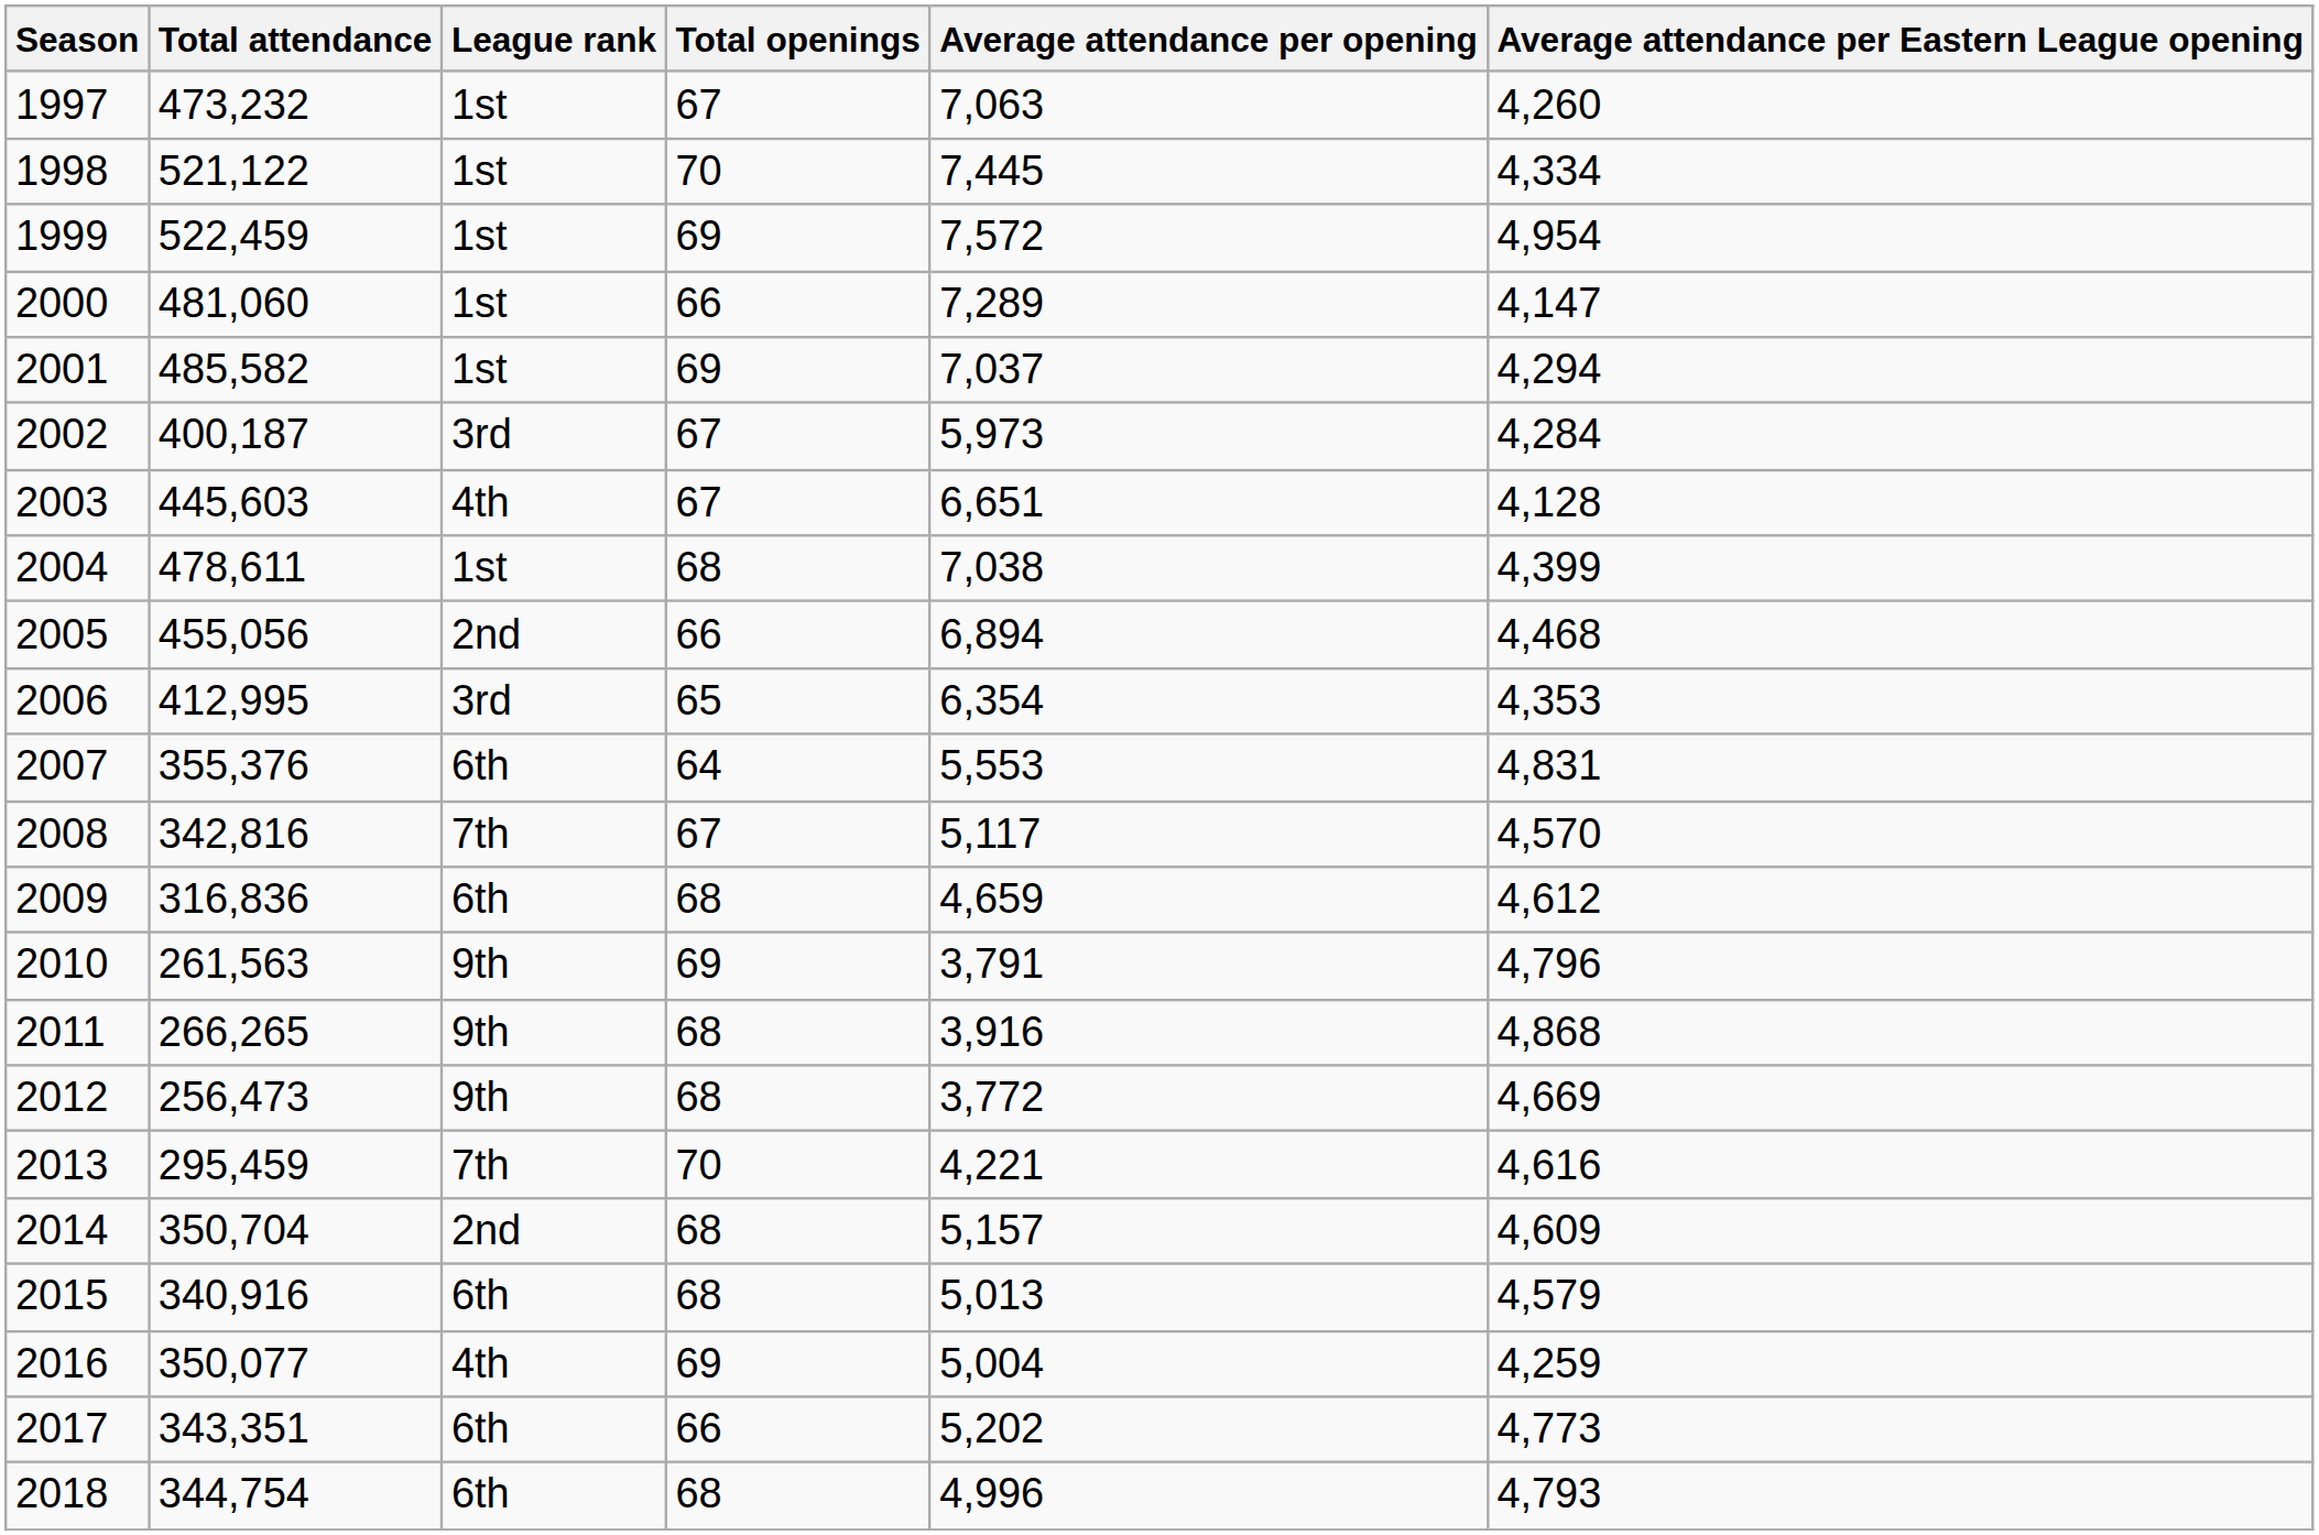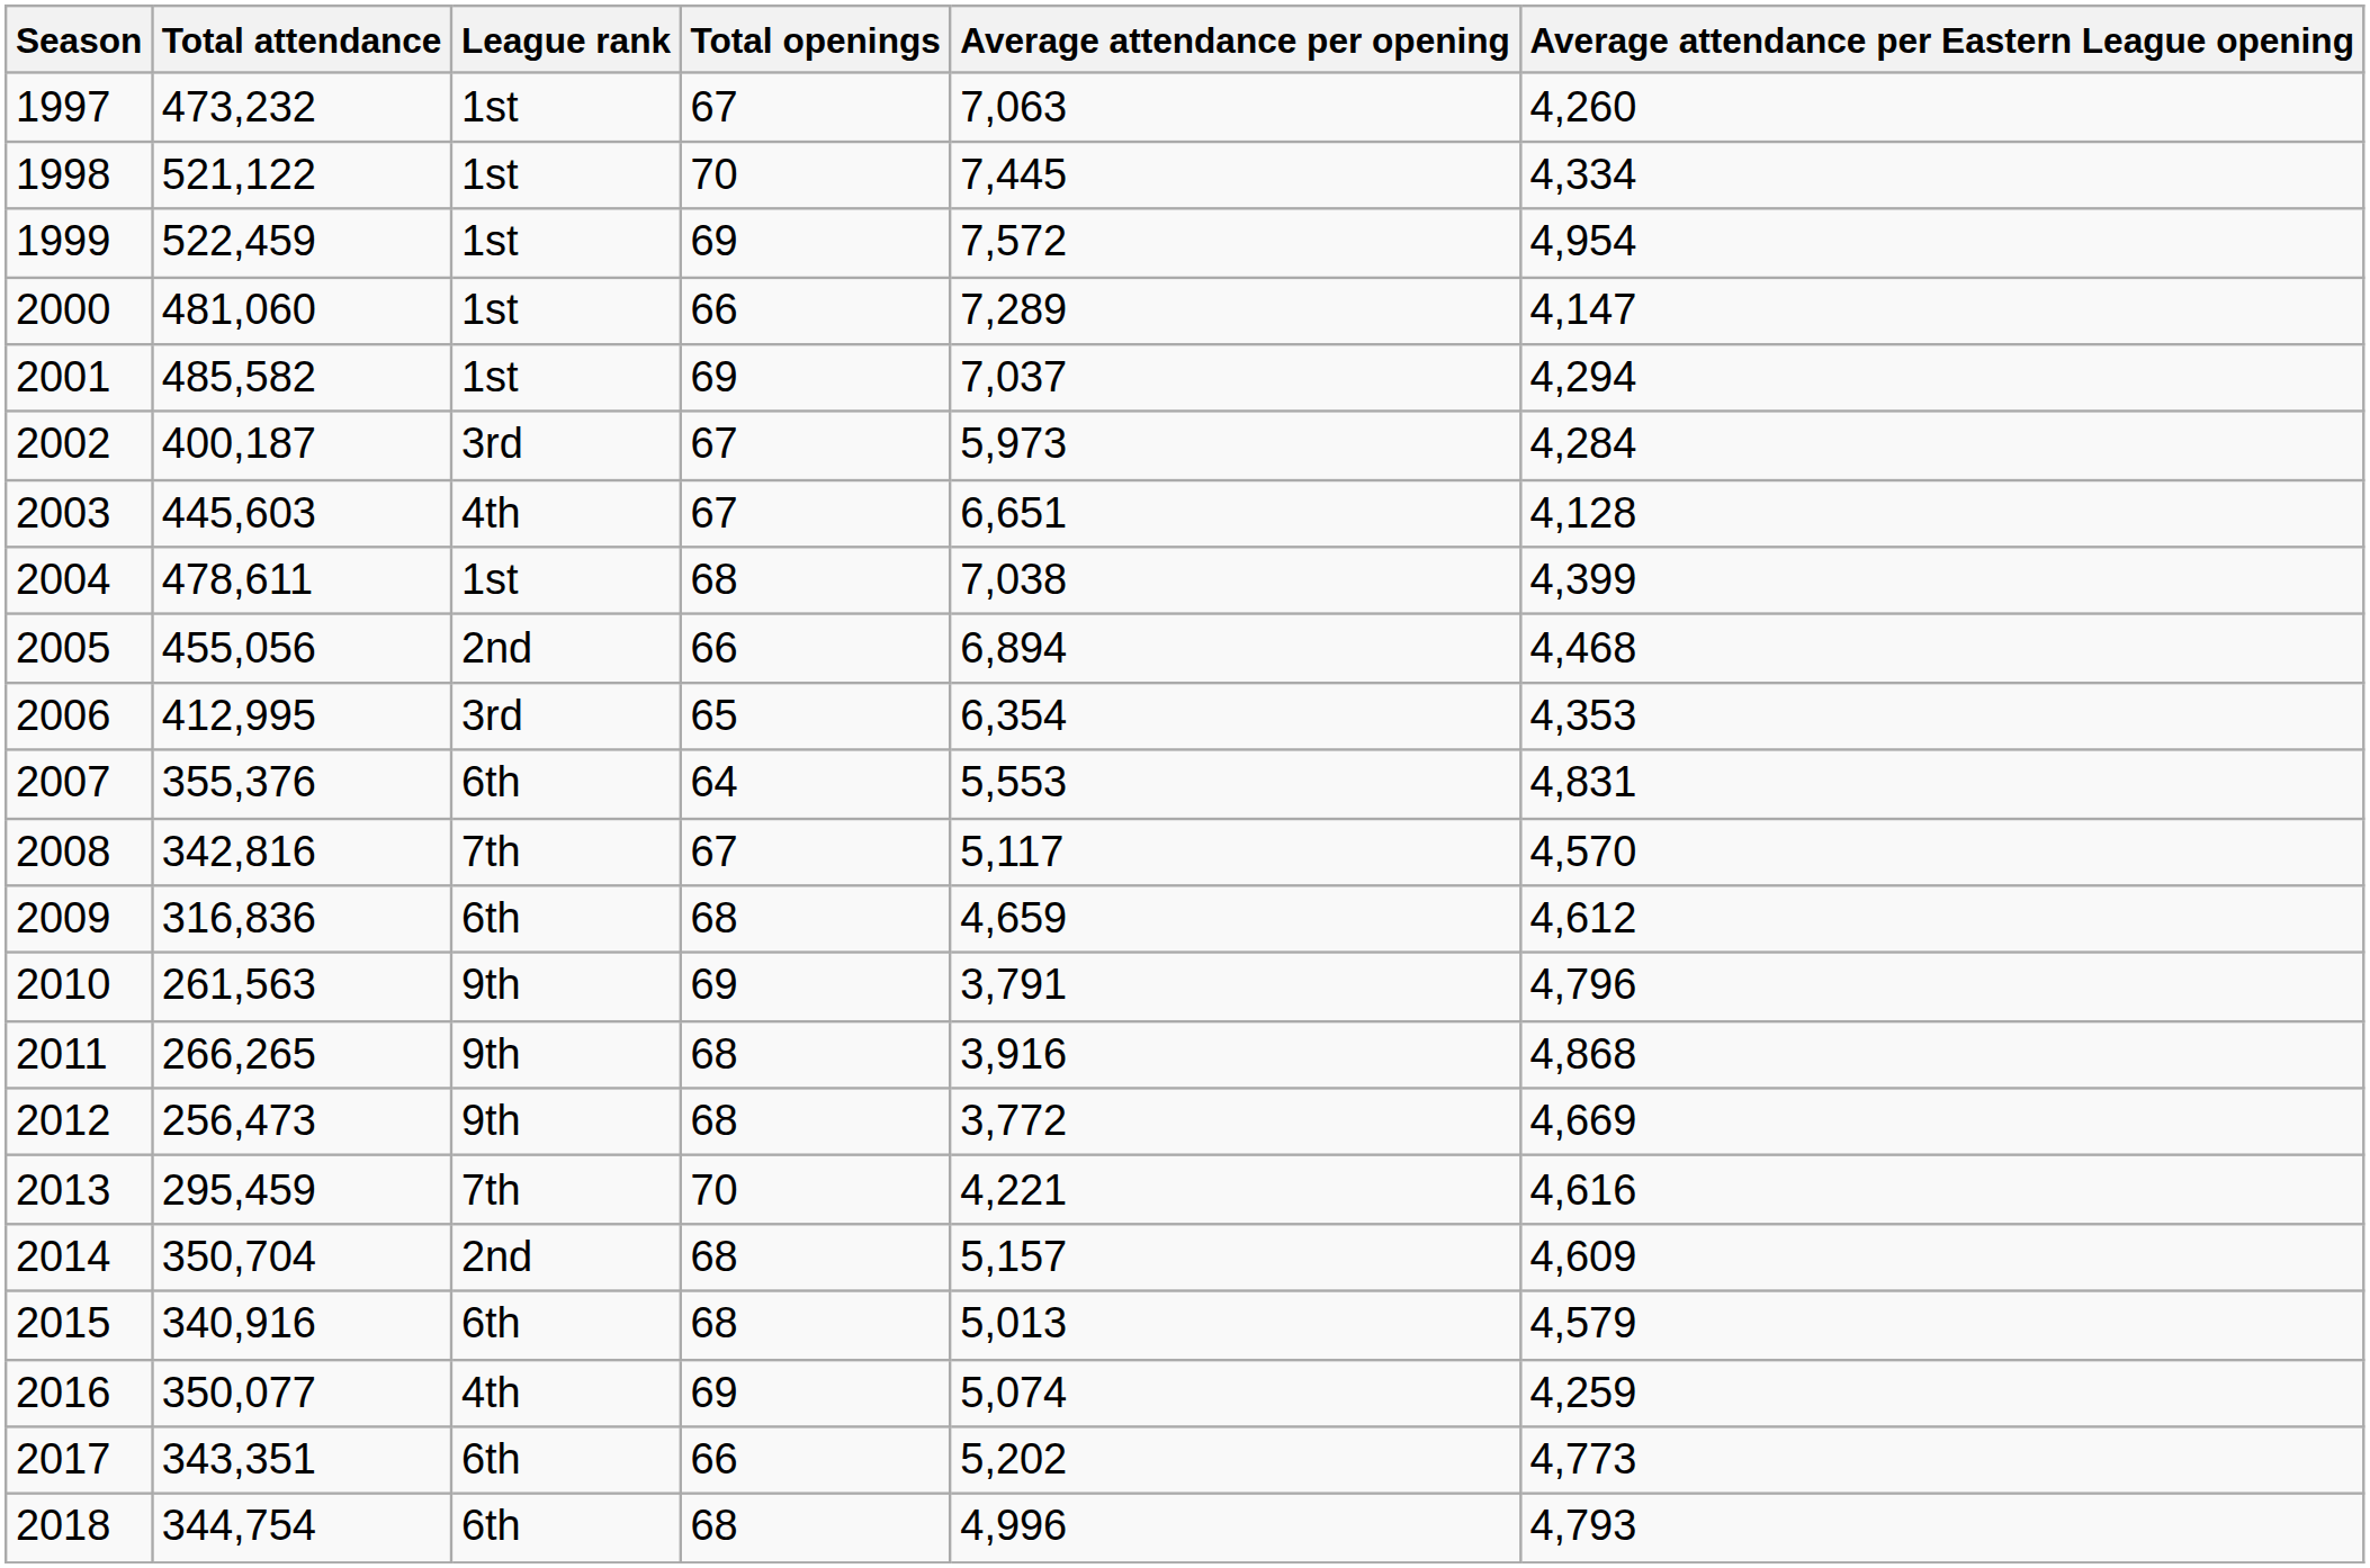 <table class="wikitable">
 <tr>
 <th><small>Season</small></th>
 <th><small>Total attendance</small></th>
 <th><small>League rank</small></th>
 <th><small>Total openings</small></th>
 <th><small>Average attendance per opening</small></th>
 <th><small>Average attendance per Eastern League opening</small></th>
 </tr>
 <tr>
 <td>1997</td>
 <td>473,232</td>
 <td>1st</td>
 <td>67</td>
 <td>7,063</td>
 <td>4,260</td>
 </tr>
 <tr>
 <td>1998</td>
 <td>521,122</td>
 <td>1st</td>
 <td>70</td>
 <td>7,445</td>
 <td>4,334</td>
 </tr>
 <tr>
 <td>1999</td>
 <td>522,459</td>
 <td>1st</td>
 <td>69</td>
 <td>7,572</td>
 <td>4,954</td>
 </tr>
 <tr>
 <td>2000</td>
 <td>481,060</td>
 <td>1st</td>
 <td>66</td>
 <td>7,289</td>
 <td>4,147</td>
 </tr>
 <tr>
 <td>2001</td>
 <td>485,582</td>
 <td>1st</td>
 <td>69</td>
 <td>7,037</td>
 <td>4,294</td>
 </tr>
 <tr>
 <td>2002</td>
 <td>400,187</td>
 <td>3rd</td>
 <td>67</td>
 <td>5,973</td>
 <td>4,284</td>
 </tr>
 <tr>
 <td>2003</td>
 <td>445,603</td>
 <td>4th</td>
 <td>67</td>
 <td>6,651</td>
 <td>4,128</td>
 </tr>
 <tr>
 <td>2004</td>
 <td>478,611</td>
 <td>1st</td>
 <td>68</td>
 <td>7,038</td>
 <td>4,399</td>
 </tr>
 <tr>
 <td>2005</td>
 <td>455,056</td>
 <td>2nd</td>
 <td>66</td>
 <td>6,894</td>
 <td>4,468</td>
 </tr>
 <tr>
 <td>2006</td>
 <td>412,995</td>
 <td>3rd</td>
 <td>65</td>
 <td>6,354</td>
 <td>4,353</td>
 </tr>
 <tr>
 <td>2007</td>
 <td>355,376</td>
 <td>6th</td>
 <td>64</td>
 <td>5,553</td>
 <td>4,831</td>
 </tr>
 <tr>
 <td>2008</td>
 <td>342,816</td>
 <td>7th</td>
 <td>67</td>
 <td>5,117</td>
 <td>4,570</td>
 </tr>
 <tr>
 <td>2009</td>
 <td>316,836</td>
 <td>6th</td>
 <td>68</td>
 <td>4,659</td>
 <td>4,612</td>
 </tr>
 <tr>
 <td>2010</td>
 <td>261,563</td>
 <td>9th</td>
 <td>69</td>
 <td>3,791</td>
 <td>4,796</td>
 </tr>
 <tr>
 <td>2011</td>
 <td>266,265</td>
 <td>9th</td>
 <td>68</td>
 <td>3,916</td>
 <td>4,868</td>
 </tr>
 <tr>
 <td>2012</td>
 <td>256,473</td>
 <td>9th</td>
 <td>68</td>
 <td>3,772</td>
 <td>4,669</td>
 </tr>
 <tr>
 <td>2013</td>
 <td>295,459</td>
 <td>7th</td>
 <td>70</td>
 <td>4,221</td>
 <td>4,616</td>
 </tr>
 <tr>
 <td>2014</td>
 <td>350,704</td>
 <td>2nd</td>
 <td>68</td>
 <td>5,157</td>
 <td>4,609</td>
 </tr>
 <tr>
 <td>2015</td>
 <td>340,916</td>
 <td>6th</td>
 <td>68</td>
 <td>5,013</td>
 <td>4,579</td>
 </tr>
 <tr>
 <td>2016</td>
 <td>350,077</td>
 <td>4th</td>
 <td>69</td>
-<td>5,004</td>
+<td>5,074</td>
 <td>4,259</td>
 </tr>
 <tr>
 <td>2017</td>
 <td>343,351</td>
 <td>6th</td>
 <td>66</td>
 <td>5,202</td>
 <td>4,773</td>
 </tr>
 <tr>
 <td>2018</td>
 <td>344,754</td>
 <td>6th</td>
 <td>68</td>
 <td>4,996</td>
 <td>4,793</td>
 </tr>
 </table>
